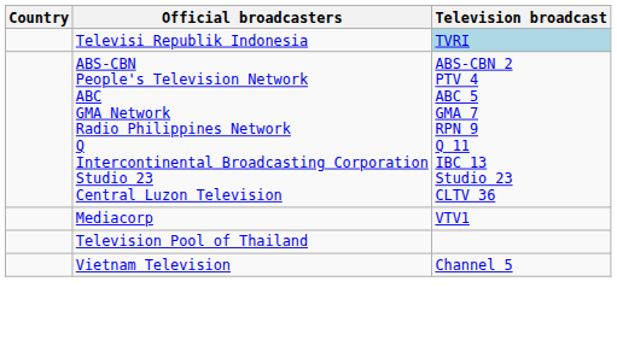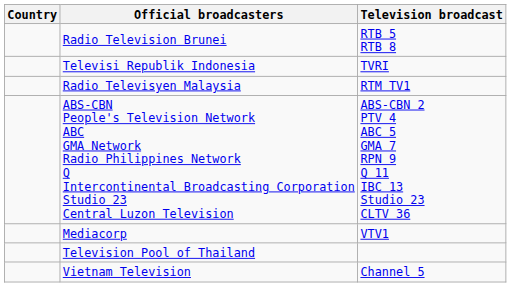 <table class="wikitable">
 <tr>
 <th>Country</th>
 <th>Official broadcasters</th>
 <th>Television broadcast</th>
 </tr>
 <tr>
 <td></td>
+<td><a href='#'>Radio Television Brunei</a></td>
+<td><a href='#'>RTB 5</a> <br> <a href='#'>RTB 8</a></td>
+</tr>
+<tr>
+<td></td>
 <td><a href='#'>Televisi Republik Indonesia</a></td>
-<td style="background: lightblue;"><a href='#'>TVRI</a></td>
+<td><a href='#'>TVRI</a></td>
+</tr>
+<tr>
+<td></td>
+<td><a href='#'>Radio Televisyen Malaysia</a></td>
+<td><a href='#'>RTM TV1</a></td>
 </tr>
 <tr>
 <td></td>
 <td><a href='#'>ABS-CBN</a> <br> <a href='#'>People's Television Network</a> <br> <a href='#'>ABC</a><br><a href='#'>GMA Network</a><br><a href='#'>Radio Philippines Network</a><br><a href='#'>Q</a><br><a href='#'>Intercontinental Broadcasting Corporation</a><br><a href='#'>Studio 23</a><br> <a href='#'>Central Luzon Television</a></td>
 <td><a href='#'>ABS-CBN 2</a> <br> <a href='#'>PTV 4</a> <br> <a href='#'>ABC 5</a> <br> <a href='#'>GMA 7</a> <br> <a href='#'>RPN 9</a> <br> <a href='#'>Q 11</a> <br> <a href='#'>IBC 13</a> <br> <a href='#'>Studio 23</a><br><a href='#'>CLTV 36</a></td>
 </tr>
 <tr>
 <td></td>
 <td><a href='#'>Mediacorp</a></td>
 <td><a href='#'>VTV1</a></td>
 </tr>
 <tr>
 <td></td>
 <td><a href='#'>Television Pool of Thailand</a></td>
 </tr>
 <tr>
 <td></td>
 <td><a href='#'>Vietnam Television</a></td>
 <td><a href='#'>Channel 5</a></td>
 </tr>
 </table>
